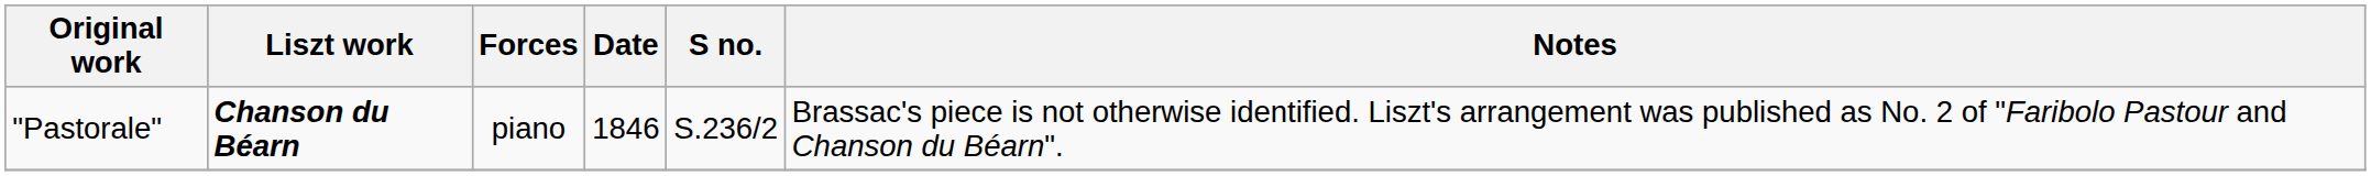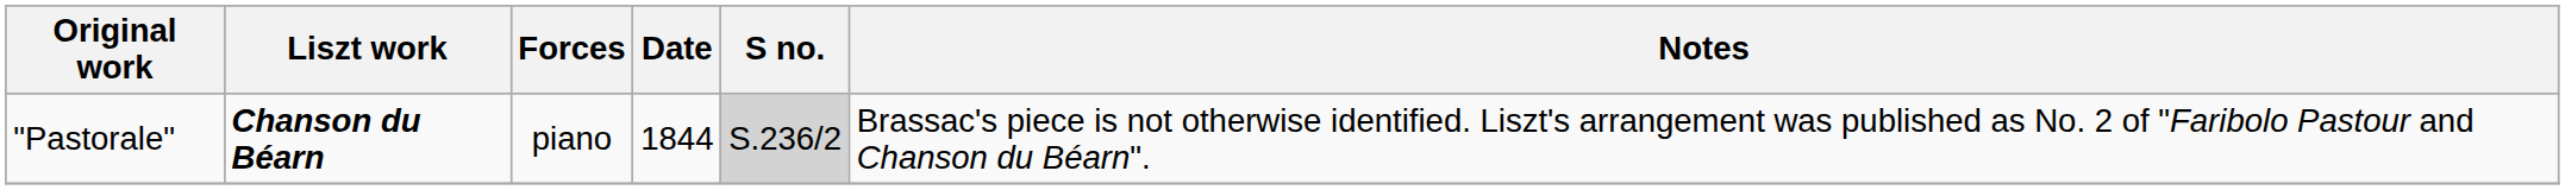 <table class="wikitable">
 <tr>
 <th>Original work</th>
 <th>Liszt work</th>
 <th>Forces</th>
 <th>Date</th>
 <th>S no.</th>
 <th>Notes</th>
 </tr>
 <tr>
 <td>"Pastorale"</td>
 <td><strong><em>Chanson du Béarn</em></strong></td>
 <td style="text-align: center">piano</td>
-<td>1846</td>
-<td>S.236/2</td>
+<td>1844</td>
+<td style="background: lightgrey;">S.236/2</td>
 <td>Brassac's piece is not otherwise identified.  Liszt's arrangement was published as No. 2 of "<em>Faribolo Pastour</em> and <em>Chanson du Béarn</em>".</td>
 </tr>
 <tr>
 </tr>
 </table>
